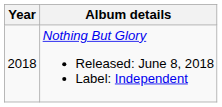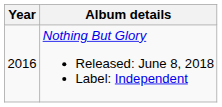 <table class="wikitable">
 <tr>
 <th>Year</th>
 <th>Album details</th>
 </tr>
 <tr>
-<td>2018</td>
+<td>2016</td>
 <td style="text-align:left;"><em><a href='#'>Nothing But Glory</a></em><br><ul><li>Released: June 8, 2018</li><li>Label: <a href='#'>Independent</a></li></ul></td>
 </tr>
 </table>
